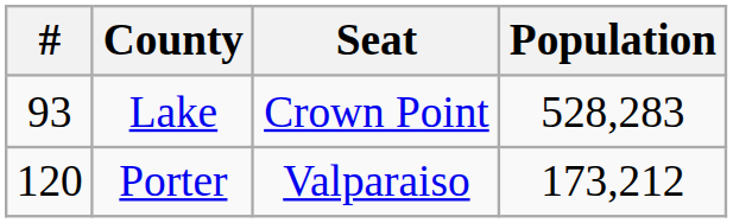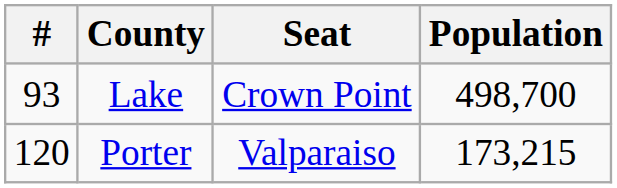 <table class="wikitable sortable" style="text-align:center;">
 <tr>
 <th>#</th>
 <th>County</th>
 <th>Seat</th>
 <th>Population</th>
 </tr>
 <tr>
 <td>93</td>
 <td><a href='#'>Lake</a></td>
 <td><a href='#'>Crown Point</a></td>
-<td>528,283</td>
+<td>498,700</td>
 </tr>
 <tr>
 <td>120</td>
 <td><a href='#'>Porter</a></td>
 <td><a href='#'>Valparaiso</a></td>
-<td>173,212</td>
+<td>173,215</td>
 </tr>
 </table>
